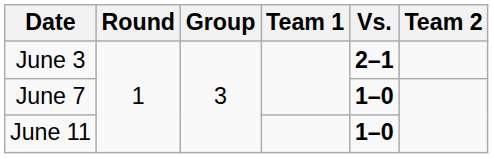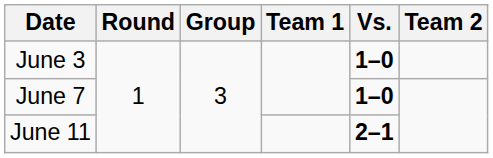 <table class="wikitable" style="text-align:center">
 <tr>
 <th>Date</th>
 <th>Round</th>
 <th>Group</th>
 <th>Team 1</th>
 <th>Vs.</th>
 <th>Team 2</th>
 </tr>
 <tr>
 <td>June 3</td>
 <td rowspan="3">1</td>
 <td rowspan="3">3</td>
 <td rowspan="2"></td>
-<td><strong>2–1</strong></td>
+<td><strong>1–0</strong></td>
 <td></td>
 </tr>
 <tr>
 <td>June 7</td>
 <td><strong>1–0</strong></td>
 <td rowspan="2"></td>
 </tr>
 <tr>
 <td>June 11</td>
 <td></td>
-<td><strong>1–0</strong></td>
+<td><strong>2–1</strong></td>
 </tr>
 </table>
